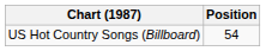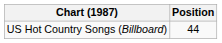 <table class="wikitable">
 <tr>
 <th>Chart (1987)</th>
 <th>Position</th>
 </tr>
 <tr>
 <td>US Hot Country Songs (<em>Billboard</em>)</td>
-<td align="center">54</td>
+<td align="center">44</td>
 </tr>
 </table>
